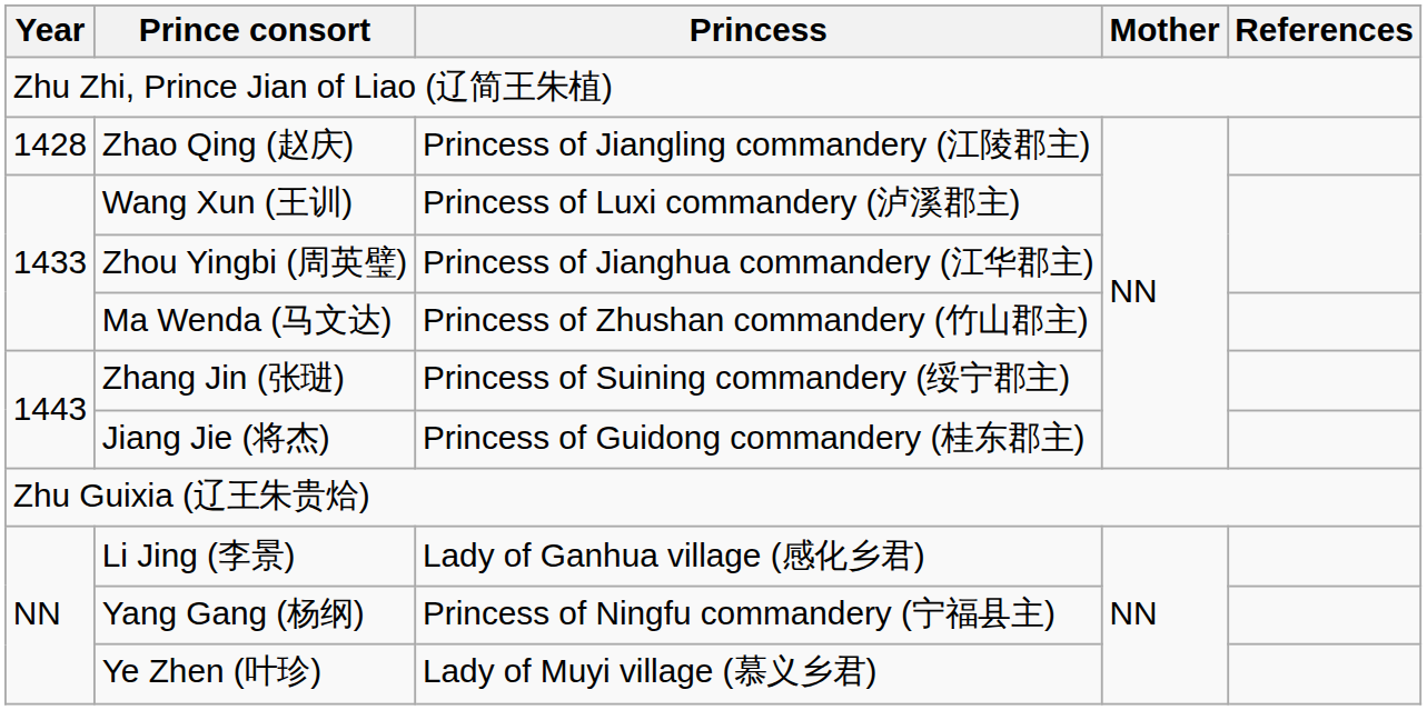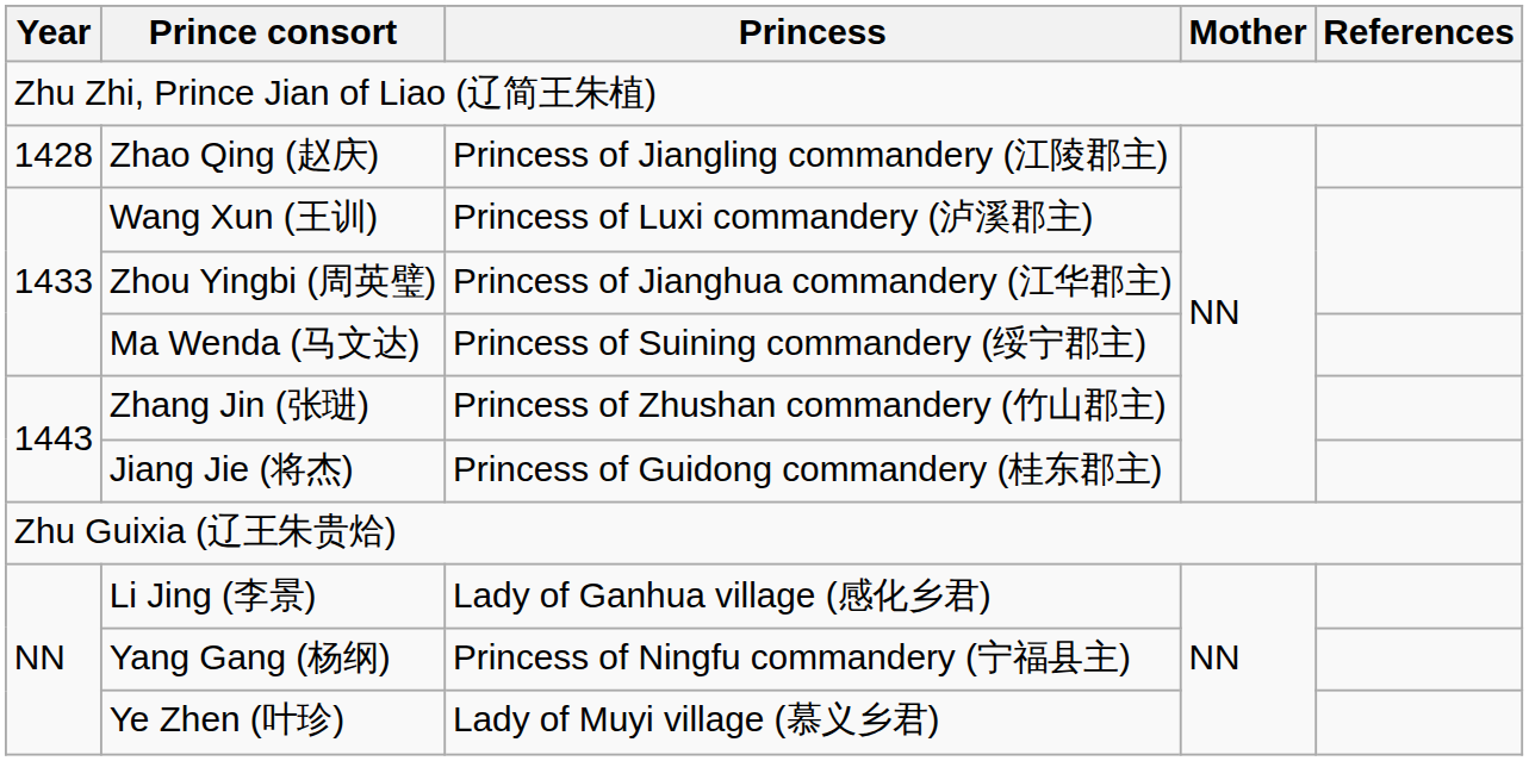 <table class="wikitable">
 <tr>
 <th>Year</th>
 <th>Prince consort</th>
 <th>Princess</th>
 <th>Mother</th>
 <th>References</th>
 </tr>
 <tr>
 <td colspan="5">Zhu Zhi, Prince Jian of Liao (辽简王朱植)</td>
 </tr>
 <tr>
 <td>1428</td>
 <td>Zhao Qing (赵庆)</td>
 <td>Princess of Jiangling commandery (江陵郡主)</td>
 <td rowspan="6">NN</td>
 <td></td>
 </tr>
 <tr>
 <td rowspan="3">1433</td>
 <td>Wang Xun (王训)</td>
 <td>Princess of Luxi commandery (泸溪郡主)</td>
 <td rowspan="2"></td>
 </tr>
 <tr>
 <td>Zhou Yingbi (周英璧)</td>
 <td>Princess of Jianghua commandery (江华郡主)</td>
 </tr>
 <tr>
 <td>Ma Wenda (马文达)</td>
-<td>Princess of Zhushan commandery (竹山郡主)</td>
+<td>Princess of Suining commandery (绥宁郡主)</td>
 <td></td>
 </tr>
 <tr>
 <td rowspan="2">1443</td>
 <td>Zhang Jin (张琎)</td>
-<td>Princess of Suining commandery (绥宁郡主)</td>
+<td>Princess of Zhushan commandery (竹山郡主)</td>
 <td></td>
 </tr>
 <tr>
 <td>Jiang Jie (将杰)</td>
 <td>Princess of Guidong commandery (桂东郡主)</td>
 <td></td>
 </tr>
 <tr>
 <td colspan="5">Zhu Guixia (辽王朱贵烚)</td>
 </tr>
 <tr>
 <td rowspan="3">NN</td>
 <td>Li Jing (李景)</td>
 <td>Lady of Ganhua village (感化乡君)</td>
 <td rowspan="3">NN</td>
 <td></td>
 </tr>
 <tr>
 <td>Yang Gang (杨纲)</td>
 <td>Princess of Ningfu commandery (宁福县主)</td>
 <td></td>
 </tr>
 <tr>
 <td>Ye Zhen (叶珍)</td>
 <td>Lady of Muyi village (慕义乡君)</td>
 <td></td>
 </tr>
 </table>
